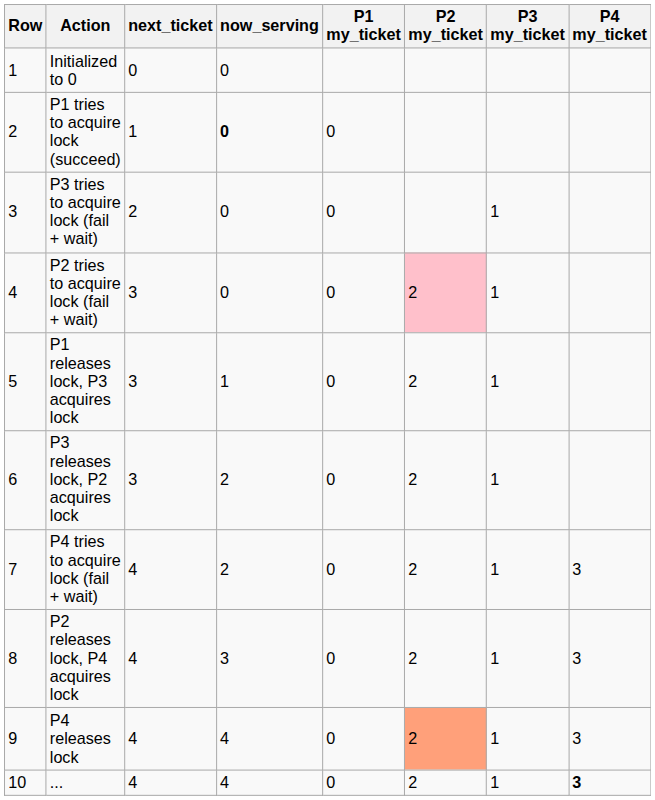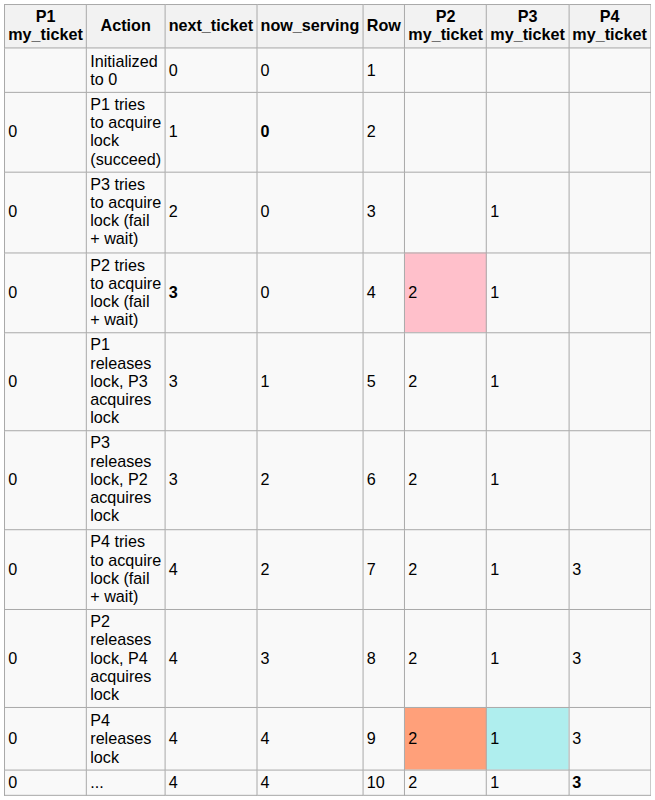 <table class="wikitable defaultright col2left">
 <tr>
-<th>Row</th>
+<th>P1 my_ticket</th>
 <th>Action</th>
 <th>next_ticket</th>
 <th>now_serving</th>
-<th>P1 my_ticket</th>
+<th>Row</th>
 <th>P2 my_ticket</th>
 <th>P3 my_ticket</th>
 <th>P4 my_ticket</th>
 </tr>
 <tr>
-<td>1</td>
+<td></td>
 <td>Initialized to 0</td>
 <td>0</td>
 <td>0</td>
-<td></td>
+<td>1</td>
 <td></td>
 <td></td>
 <td></td>
 </tr>
 <tr>
-<td>2</td>
+<td>0</td>
 <td>P1 tries to acquire lock (succeed)</td>
 <td>1</td>
 <td><strong>0</strong></td>
-<td>0</td>
+<td>2</td>
 <td></td>
 <td></td>
 <td></td>
 </tr>
 <tr>
-<td>3</td>
+<td>0</td>
 <td>P3 tries to acquire lock (fail + wait)</td>
 <td>2</td>
 <td>0</td>
-<td>0</td>
+<td>3</td>
 <td></td>
 <td>1</td>
 <td></td>
 </tr>
 <tr>
+<td>0</td>
+<td>P2 tries to acquire lock (fail + wait)</td>
+<td><strong>3</strong></td>
+<td>0</td>
 <td>4</td>
-<td>P2 tries to acquire lock (fail + wait)</td>
-<td>3</td>
-<td>0</td>
-<td>0</td>
 <td style="background: pink;">2</td>
 <td>1</td>
 <td></td>
 </tr>
 <tr>
-<td>5</td>
+<td>0</td>
 <td>P1 releases lock, P3 acquires lock</td>
 <td>3</td>
 <td>1</td>
-<td>0</td>
+<td>5</td>
 <td>2</td>
 <td>1</td>
 <td></td>
 </tr>
 <tr>
-<td>6</td>
+<td>0</td>
 <td>P3 releases lock, P2 acquires lock</td>
 <td>3</td>
 <td>2</td>
-<td>0</td>
+<td>6</td>
 <td>2</td>
 <td>1</td>
 <td></td>
 </tr>
 <tr>
-<td>7</td>
+<td>0</td>
 <td>P4 tries to acquire lock (fail + wait)</td>
 <td>4</td>
 <td>2</td>
-<td>0</td>
+<td>7</td>
 <td>2</td>
 <td>1</td>
 <td>3</td>
 </tr>
 <tr>
-<td>8</td>
+<td>0</td>
 <td>P2 releases lock, P4 acquires lock</td>
 <td>4</td>
 <td>3</td>
-<td>0</td>
+<td>8</td>
 <td>2</td>
 <td>1</td>
 <td>3</td>
 </tr>
 <tr>
-<td>9</td>
+<td>0</td>
 <td>P4 releases lock</td>
 <td>4</td>
 <td>4</td>
-<td>0</td>
+<td>9</td>
 <td style="background: lightsalmon;">2</td>
-<td>1</td>
+<td style="background: paleturquoise;">1</td>
 <td>3</td>
 </tr>
 <tr>
-<td>10</td>
+<td>0</td>
 <td>...</td>
 <td>4</td>
 <td>4</td>
-<td>0</td>
+<td>10</td>
 <td>2</td>
 <td>1</td>
 <td><strong>3</strong></td>
 </tr>
 </table>
